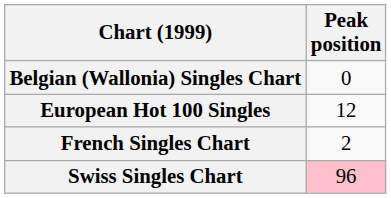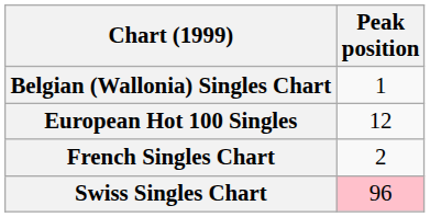 <table class="wikitable sortable plainrowheaders">
 <tr>
 <th scope="col">Chart (1999)</th>
 <th scope="col">Peak<br>position</th>
 </tr>
 <tr>
 <th scope="row">Belgian (Wallonia) Singles Chart</th>
-<td align="center">0</td>
+<td align="center">1</td>
 </tr>
 <tr>
 <th scope="row">European Hot 100 Singles</th>
 <td align=center>12</td>
 </tr>
 <tr>
 <th scope="row">French Singles Chart</th>
 <td align="center">2</td>
 </tr>
 <tr>
 <th scope="row">Swiss Singles Chart</th>
 <td align="center" style="background: pink;">96</td>
 </tr>
 </table>
